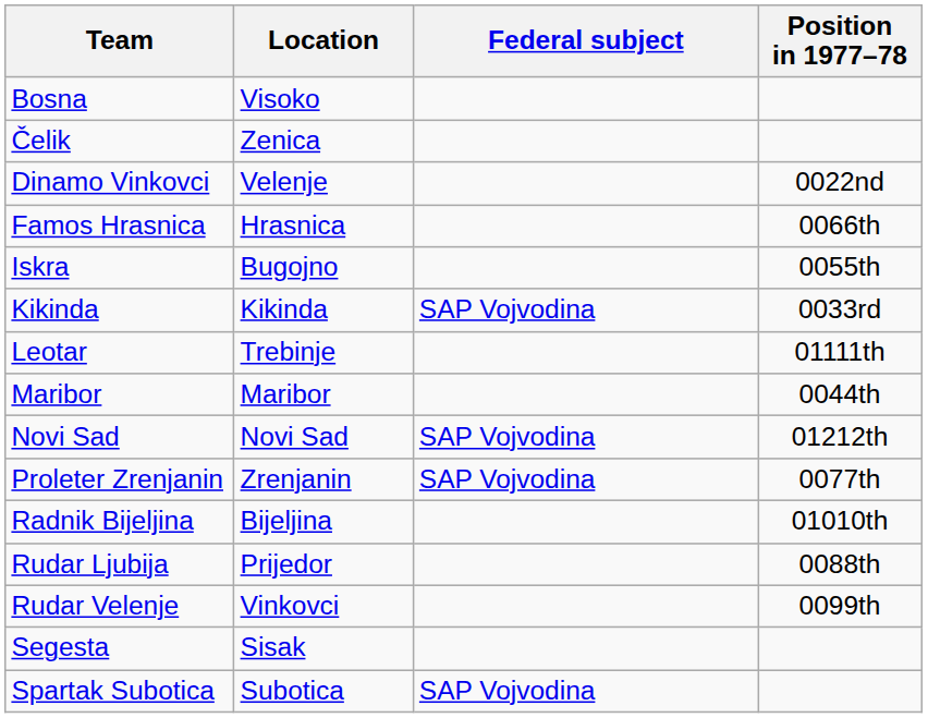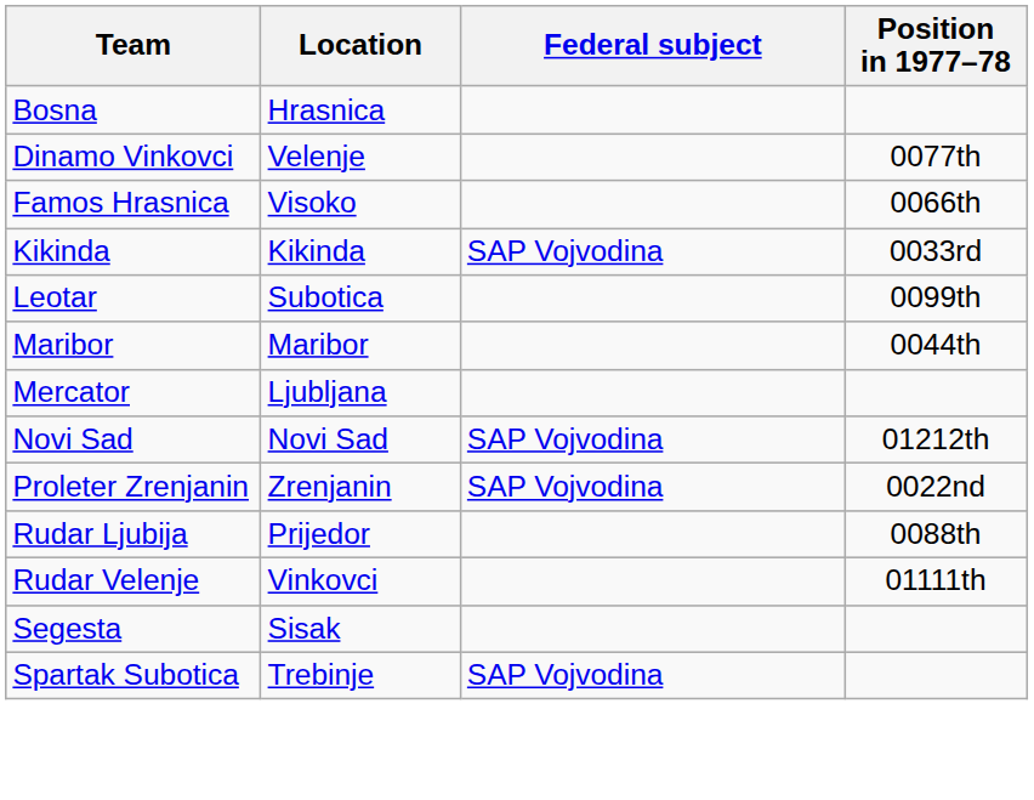 <table class="wikitable sortable" style="text-align: left;">
 <tr>
 <th width="130">Team</th>
 <th width="100">Location</th>
 <th width="200"><a href='#'>Federal subject</a></th>
 <th width="90">Position<br>in 1977–78</th>
 </tr>
 <tr>
 <td><a href='#'>Bosna</a></td>
-<td><a href='#'>Visoko</a></td>
-<td></td>
-<td></td>
-</tr>
-<tr>
-<td><a href='#'>Čelik</a></td>
-<td><a href='#'>Zenica</a></td>
+<td><a href='#'>Hrasnica</a></td>
 <td></td>
 <td></td>
 </tr>
 <tr>
 <td><a href='#'>Dinamo Vinkovci</a></td>
 <td><a href='#'>Velenje</a></td>
 <td></td>
-<td style="text-align:center;"><span>002</span>2nd</td>
+<td style="text-align:center;"><span>007</span>7th</td>
 </tr>
 <tr>
 <td><a href='#'>Famos Hrasnica</a></td>
-<td><a href='#'>Hrasnica</a></td>
+<td><a href='#'>Visoko</a></td>
 <td></td>
 <td style="text-align:center;"><span>006</span>6th</td>
-</tr>
-<tr>
-<td><a href='#'>Iskra</a></td>
-<td><a href='#'>Bugojno</a></td>
-<td></td>
-<td style="text-align:center;"><span>005</span>5th</td>
 </tr>
 <tr>
 <td><a href='#'>Kikinda</a></td>
 <td><a href='#'>Kikinda</a></td>
 <td> <a href='#'>SAP Vojvodina</a></td>
 <td style="text-align:center;"><span>003</span>3rd</td>
 </tr>
 <tr>
 <td><a href='#'>Leotar</a></td>
-<td><a href='#'>Trebinje</a></td>
+<td><a href='#'>Subotica</a></td>
 <td></td>
-<td style="text-align:center;"><span>011</span>11th</td>
+<td style="text-align:center;"><span>009</span>9th</td>
 </tr>
 <tr>
 <td><a href='#'>Maribor</a></td>
 <td><a href='#'>Maribor</a></td>
 <td></td>
 <td style="text-align:center;"><span>004</span>4th</td>
+</tr>
+<tr>
+<td><a href='#'>Mercator</a></td>
+<td><a href='#'>Ljubljana</a></td>
+<td></td>
+<td></td>
 </tr>
 <tr>
 <td><a href='#'>Novi Sad</a></td>
 <td><a href='#'>Novi Sad</a></td>
 <td> <a href='#'>SAP Vojvodina</a></td>
 <td style="text-align:center;"><span>012</span>12th</td>
 </tr>
 <tr>
 <td><a href='#'>Proleter Zrenjanin</a></td>
 <td><a href='#'>Zrenjanin</a></td>
 <td> <a href='#'>SAP Vojvodina</a></td>
-<td style="text-align:center;"><span>007</span>7th</td>
-</tr>
-<tr>
-<td><a href='#'>Radnik Bijeljina</a></td>
-<td><a href='#'>Bijeljina</a></td>
-<td></td>
-<td style="text-align:center;"><span>010</span>10th</td>
+<td style="text-align:center;"><span>002</span>2nd</td>
 </tr>
 <tr>
 <td><a href='#'>Rudar Ljubija</a></td>
 <td><a href='#'>Prijedor</a></td>
 <td></td>
 <td style="text-align:center;"><span>008</span>8th</td>
 </tr>
 <tr>
 <td><a href='#'>Rudar Velenje</a></td>
 <td><a href='#'>Vinkovci</a></td>
 <td></td>
-<td style="text-align:center;"><span>009</span>9th</td>
+<td style="text-align:center;"><span>011</span>11th</td>
 </tr>
 <tr>
 <td><a href='#'>Segesta</a></td>
 <td><a href='#'>Sisak</a></td>
 <td></td>
 <td></td>
 </tr>
 <tr>
 <td><a href='#'>Spartak Subotica</a></td>
-<td><a href='#'>Subotica</a></td>
+<td><a href='#'>Trebinje</a></td>
 <td> <a href='#'>SAP Vojvodina</a></td>
 <td></td>
 </tr>
 </table>
